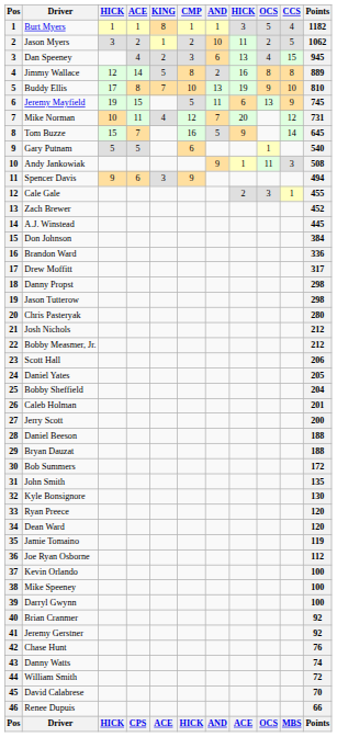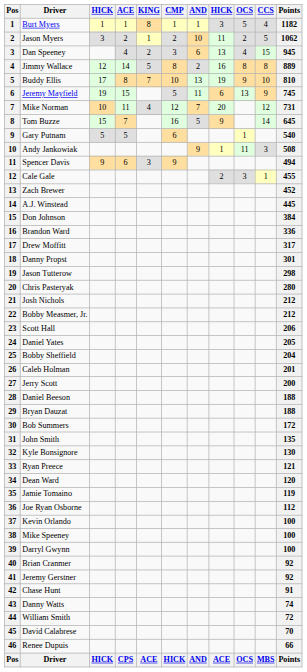 <table class="wikitable" style="font-size:77%; text-align:center;">
 <tr>
 <th>Pos</th>
 <th>Driver</th>
 <th><a href='#'>HICK</a></th>
 <th><a href='#'>ACE</a></th>
 <th><a href='#'>KING</a></th>
 <th><a href='#'>CMP</a></th>
 <th><a href='#'>AND</a></th>
 <th><a href='#'>HICK</a></th>
 <th><a href='#'>OCS</a></th>
 <th><a href='#'>CCS</a></th>
 <th valign="middle">Points</th>
 </tr>
 <tr>
 <th>1</th>
 <td align="left"><a href='#'>Burt Myers</a></td>
 <td style="background:#FFFFBF;">1</td>
 <td style="background:#FFFFBF;">1</td>
 <td style="background:#FFDF9F;">8</td>
 <td style="background:#FFFFBF;">1</td>
 <td style="background:#FFFFBF;">1</td>
 <td style="background:#DFDFDF;">3</td>
 <td style="background:#DFDFDF;">5</td>
 <td style="background:#DFDFDF;">4</td>
 <th>1182</th>
 </tr>
 <tr>
 <th>2</th>
 <td align="left">Jason Myers</td>
 <td style="background:#DFDFDF;">3</td>
 <td style="background:#DFDFDF;">2</td>
 <td style="background:#FFFFBF;">1</td>
 <td style="background:#DFDFDF;">2</td>
 <td style="background:#FFDF9F;">10</td>
 <td style="background:#DFFFDF;">11</td>
 <td style="background:#DFDFDF;">2</td>
 <td style="background:#DFDFDF;">5</td>
 <th>1062</th>
 </tr>
 <tr>
 <th>3</th>
 <td align="left">Dan Speeney</td>
 <td></td>
 <td style="background:#DFDFDF;">4</td>
 <td style="background:#DFDFDF;">2</td>
 <td style="background:#DFDFDF;">3</td>
 <td style="background:#FFDF9F;">6</td>
 <td style="background:#DFFFDF;">13</td>
 <td style="background:#DFDFDF;">4</td>
 <td style="background:#DFFFDF;">15</td>
 <th>945</th>
 </tr>
 <tr>
 <th>4</th>
 <td align="left">Jimmy Wallace</td>
 <td style="background:#DFFFDF;">12</td>
 <td style="background:#DFFFDF;">14</td>
 <td style="background:#DFDFDF;">5</td>
 <td style="background:#FFDF9F;">8</td>
 <td style="background:#DFDFDF;">2</td>
 <td style="background:#DFFFDF;">16</td>
 <td style="background:#FFDF9F;">8</td>
 <td style="background:#FFDF9F;">8</td>
 <th>889</th>
 </tr>
 <tr>
 <th>5</th>
 <td align="left">Buddy Ellis</td>
 <td style="background:#DFFFDF;">17</td>
 <td style="background:#FFDF9F;">8</td>
 <td style="background:#FFDF9F;">7</td>
 <td style="background:#FFDF9F;">10</td>
 <td style="background:#DFFFDF;">13</td>
 <td style="background:#DFFFDF;">19</td>
 <td style="background:#FFDF9F;">9</td>
 <td style="background:#FFDF9F;">10</td>
 <th>810</th>
 </tr>
 <tr>
 <th>6</th>
 <td align="left"><a href='#'>Jeremy Mayfield</a></td>
 <td style="background:#DFFFDF;">19</td>
 <td style="background:#DFFFDF;">15</td>
 <td></td>
 <td style="background:#DFDFDF;">5</td>
 <td style="background:#DFFFDF;">11</td>
 <td style="background:#FFDF9F;">6</td>
 <td style="background:#DFFFDF;">13</td>
 <td style="background:#FFDF9F;">9</td>
 <th>745</th>
 </tr>
 <tr>
 <th>7</th>
 <td align="left">Mike Norman</td>
 <td style="background:#FFDF9F;">10</td>
 <td style="background:#DFFFDF;">11</td>
 <td style="background:#DFDFDF;">4</td>
 <td style="background:#DFFFDF;">12</td>
 <td style="background:#FFDF9F;">7</td>
 <td style="background:#DFFFDF;">20</td>
 <td></td>
 <td style="background:#DFFFDF;">12</td>
 <th>731</th>
 </tr>
 <tr>
 <th>8</th>
 <td align="left">Tom Buzze</td>
 <td style="background:#DFFFDF;">15</td>
 <td style="background:#FFDF9F;">7</td>
 <td></td>
 <td style="background:#DFFFDF;">16</td>
 <td style="background:#DFDFDF;">5</td>
 <td style="background:#FFDF9F;">9</td>
 <td></td>
 <td style="background:#DFFFDF;">14</td>
 <th>645</th>
 </tr>
 <tr>
 <th>9</th>
 <td align="left">Gary Putnam</td>
 <td style="background:#DFDFDF;">5</td>
 <td style="background:#DFDFDF;">5</td>
 <td></td>
 <td style="background:#FFDF9F;">6</td>
 <td></td>
 <td></td>
 <td style="background:#FFFFBF;">1</td>
 <td></td>
 <th>540</th>
 </tr>
 <tr>
 <th>10</th>
 <td align="left">Andy Jankowiak</td>
 <td></td>
 <td></td>
 <td></td>
 <td></td>
 <td style="background:#FFDF9F;">9</td>
 <td style="background:#FFFFBF;">1</td>
 <td style="background:#DFFFDF;">11</td>
 <td style="background:#DFDFDF;">3</td>
 <th>508</th>
 </tr>
 <tr>
 <th>11</th>
 <td align="left">Spencer Davis</td>
 <td style="background:#FFDF9F;">9</td>
 <td style="background:#FFDF9F;">6</td>
 <td style="background:#DFDFDF;">3</td>
 <td style="background:#FFDF9F;">9</td>
 <td></td>
 <td></td>
 <td></td>
 <td></td>
 <th>494</th>
 </tr>
 <tr>
 <th>12</th>
 <td align="left">Cale Gale</td>
 <td></td>
 <td></td>
 <td></td>
 <td></td>
 <td></td>
 <td style="background:#DFDFDF;">2</td>
 <td style="background:#DFDFDF;">3</td>
 <td style="background:#FFFFBF;">1</td>
 <th>455</th>
 </tr>
 <tr>
 <th>13</th>
 <td align="left">Zach Brewer</td>
 <td></td>
 <td></td>
 <td></td>
 <td></td>
 <td></td>
 <td></td>
 <td></td>
 <td></td>
 <th>452</th>
 </tr>
 <tr>
 <th>14</th>
 <td align="left">A.J. Winstead</td>
 <td></td>
 <td></td>
 <td></td>
 <td></td>
 <td></td>
 <td></td>
 <td></td>
 <td></td>
 <th>445</th>
 </tr>
 <tr>
 <th>15</th>
 <td align="left">Don Johnson</td>
 <td></td>
 <td></td>
 <td></td>
 <td></td>
 <td></td>
 <td></td>
 <td></td>
 <td></td>
 <th>384</th>
 </tr>
 <tr>
 <th>16</th>
 <td align="left">Brandon Ward</td>
 <td></td>
 <td></td>
 <td></td>
 <td></td>
 <td></td>
 <td></td>
 <td></td>
 <td></td>
 <th>336</th>
 </tr>
 <tr>
 <th>17</th>
 <td align="left">Drew Moffitt</td>
 <td></td>
 <td></td>
 <td></td>
 <td></td>
 <td></td>
 <td></td>
 <td></td>
 <td></td>
 <th>317</th>
 </tr>
 <tr>
 <th>18</th>
 <td align="left">Danny Propst</td>
 <td></td>
 <td></td>
 <td></td>
 <td></td>
 <td></td>
 <td></td>
 <td></td>
 <td></td>
-<th>298</th>
+<th>301</th>
 </tr>
 <tr>
 <th>19</th>
 <td align="left">Jason Tutterow</td>
 <td></td>
 <td></td>
 <td></td>
 <td></td>
 <td></td>
 <td></td>
 <td></td>
 <td></td>
 <th>298</th>
 </tr>
 <tr>
 <th>20</th>
 <td align="left">Chris Pasteryak</td>
 <td></td>
 <td></td>
 <td></td>
 <td></td>
 <td></td>
 <td></td>
 <td></td>
 <td></td>
 <th>280</th>
 </tr>
 <tr>
 <th>21</th>
 <td align="left">Josh Nichols</td>
 <td></td>
 <td></td>
 <td></td>
 <td></td>
 <td></td>
 <td></td>
 <td></td>
 <td></td>
 <th>212</th>
 </tr>
 <tr>
 <th>22</th>
 <td align="left">Bobby Measmer, Jr.</td>
 <td></td>
 <td></td>
 <td></td>
 <td></td>
 <td></td>
 <td></td>
 <td></td>
 <td></td>
 <th>212</th>
 </tr>
 <tr>
 <th>23</th>
 <td align="left">Scott Hall</td>
 <td></td>
 <td></td>
 <td></td>
 <td></td>
 <td></td>
 <td></td>
 <td></td>
 <td></td>
 <th>206</th>
 </tr>
 <tr>
 <th>24</th>
 <td align="left">Daniel Yates</td>
 <td></td>
 <td></td>
 <td></td>
 <td></td>
 <td></td>
 <td></td>
 <td></td>
 <td></td>
 <th>205</th>
 </tr>
 <tr>
 <th>25</th>
 <td align="left">Bobby Sheffield</td>
 <td></td>
 <td></td>
 <td></td>
 <td></td>
 <td></td>
 <td></td>
 <td></td>
 <td></td>
 <th>204</th>
 </tr>
 <tr>
 <th>26</th>
 <td align="left">Caleb Holman</td>
 <td></td>
 <td></td>
 <td></td>
 <td></td>
 <td></td>
 <td></td>
 <td></td>
 <td></td>
 <th>201</th>
 </tr>
 <tr>
 <th>27</th>
 <td align="left">Jerry Scott</td>
 <td></td>
 <td></td>
 <td></td>
 <td></td>
 <td></td>
 <td></td>
 <td></td>
 <td></td>
 <th>200</th>
 </tr>
 <tr>
 <th>28</th>
 <td align="left">Daniel Beeson</td>
 <td></td>
 <td></td>
 <td></td>
 <td></td>
 <td></td>
 <td></td>
 <td></td>
 <td></td>
 <th>188</th>
 </tr>
 <tr>
 <th>29</th>
 <td align="left">Bryan Dauzat</td>
 <td></td>
 <td></td>
 <td></td>
 <td></td>
 <td></td>
 <td></td>
 <td></td>
 <td></td>
 <th>188</th>
 </tr>
 <tr>
 <th>30</th>
 <td align="left">Bob Summers</td>
 <td></td>
 <td></td>
 <td></td>
 <td></td>
 <td></td>
 <td></td>
 <td></td>
 <td></td>
 <th>172</th>
 </tr>
 <tr>
 <th>31</th>
 <td align="left">John Smith</td>
 <td></td>
 <td></td>
 <td></td>
 <td></td>
 <td></td>
 <td></td>
 <td></td>
 <td></td>
 <th>135</th>
 </tr>
 <tr>
 <th>32</th>
 <td align="left">Kyle Bonsignore</td>
 <td></td>
 <td></td>
 <td></td>
 <td></td>
 <td></td>
 <td></td>
 <td></td>
 <td></td>
 <th>130</th>
 </tr>
 <tr>
 <th>33</th>
 <td align="left">Ryan Preece</td>
 <td></td>
 <td></td>
 <td></td>
 <td></td>
 <td></td>
 <td></td>
 <td></td>
 <td></td>
-<th>120</th>
+<th>121</th>
 </tr>
 <tr>
 <th>34</th>
 <td align="left">Dean Ward</td>
 <td></td>
 <td></td>
 <td></td>
 <td></td>
 <td></td>
 <td></td>
 <td></td>
 <td></td>
 <th>120</th>
 </tr>
 <tr>
 <th>35</th>
 <td align="left">Jamie Tomaino</td>
 <td></td>
 <td></td>
 <td></td>
 <td></td>
 <td></td>
 <td></td>
 <td></td>
 <td></td>
 <th>119</th>
 </tr>
 <tr>
 <th>36</th>
 <td align="left">Joe Ryan Osborne</td>
 <td></td>
 <td></td>
 <td></td>
 <td></td>
 <td></td>
 <td></td>
 <td></td>
 <td></td>
 <th>112</th>
 </tr>
 <tr>
 <th>37</th>
 <td align="left">Kevin Orlando</td>
 <td></td>
 <td></td>
 <td></td>
 <td></td>
 <td></td>
 <td></td>
 <td></td>
 <td></td>
 <th>100</th>
 </tr>
 <tr>
 <th>38</th>
 <td align="left">Mike Speeney</td>
 <td></td>
 <td></td>
 <td></td>
 <td></td>
 <td></td>
 <td></td>
 <td></td>
 <td></td>
 <th>100</th>
 </tr>
 <tr>
 <th>39</th>
 <td align="left">Darryl Gwynn</td>
 <td></td>
 <td></td>
 <td></td>
 <td></td>
 <td></td>
 <td></td>
 <td></td>
 <td></td>
 <th>100</th>
 </tr>
 <tr>
 <th>40</th>
 <td align="left">Brian Cranmer</td>
 <td></td>
 <td></td>
 <td></td>
 <td></td>
 <td></td>
 <td></td>
 <td></td>
 <td></td>
 <th>92</th>
 </tr>
 <tr>
 <th>41</th>
 <td align="left">Jeremy Gerstner</td>
 <td></td>
 <td></td>
 <td></td>
 <td></td>
 <td></td>
 <td></td>
 <td></td>
 <td></td>
 <th>92</th>
 </tr>
 <tr>
 <th>42</th>
 <td align="left">Chase Hunt</td>
 <td></td>
 <td></td>
 <td></td>
 <td></td>
 <td></td>
 <td></td>
 <td></td>
 <td></td>
-<th>76</th>
+<th>91</th>
 </tr>
 <tr>
 <th>43</th>
 <td align="left">Danny Watts</td>
 <td></td>
 <td></td>
 <td></td>
 <td></td>
 <td></td>
 <td></td>
 <td></td>
 <td></td>
 <th>74</th>
 </tr>
 <tr>
 <th>44</th>
 <td align="left">William Smith</td>
 <td></td>
 <td></td>
 <td></td>
 <td></td>
 <td></td>
 <td></td>
 <td></td>
 <td></td>
 <th>72</th>
 </tr>
 <tr>
 <th>45</th>
 <td align="left">David Calabrese</td>
 <td></td>
 <td></td>
 <td></td>
 <td></td>
 <td></td>
 <td></td>
 <td></td>
 <td></td>
 <th>70</th>
 </tr>
 <tr>
 <th>46</th>
 <td align="left">Renee Dupuis</td>
 <td></td>
 <td></td>
 <td></td>
 <td></td>
 <td></td>
 <td></td>
 <td></td>
 <td></td>
 <th>66</th>
 </tr>
 <tr>
 <th>Pos</th>
 <th>Driver</th>
 <th><a href='#'>HICK</a></th>
 <th><a href='#'>CPS</a></th>
 <th><a href='#'>ACE</a></th>
 <th><a href='#'>HICK</a></th>
 <th><a href='#'>AND</a></th>
 <th><a href='#'>ACE</a></th>
 <th><a href='#'>OCS</a></th>
 <th><a href='#'>MBS</a></th>
 <th valign="middle">Points</th>
 </tr>
 </table>
